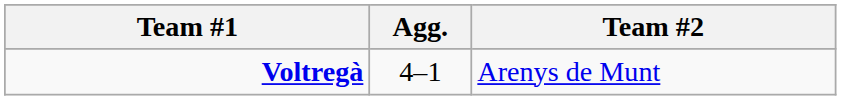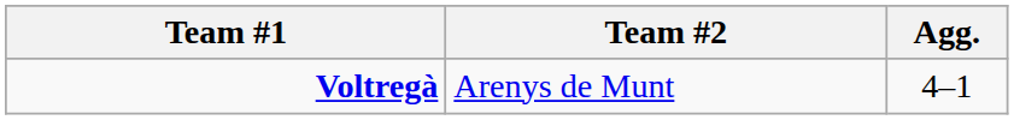 <table class=wikitable style="text-align:center">
 <tr>
 <th width=200>Team #1</th>
+<th width=200>Team #2</th>
 <th width=50>Agg.</th>
-<th width=200>Team #2</th>
 </tr>
 <tr>
 <td align=right><strong><a href='#'>Voltregà</a></strong> </td>
+<td align=left> <a href='#'>Arenys de Munt</a></td>
 <td align=center>4–1</td>
-<td align=left> <a href='#'>Arenys de Munt</a></td>
 </tr>
 </table>
